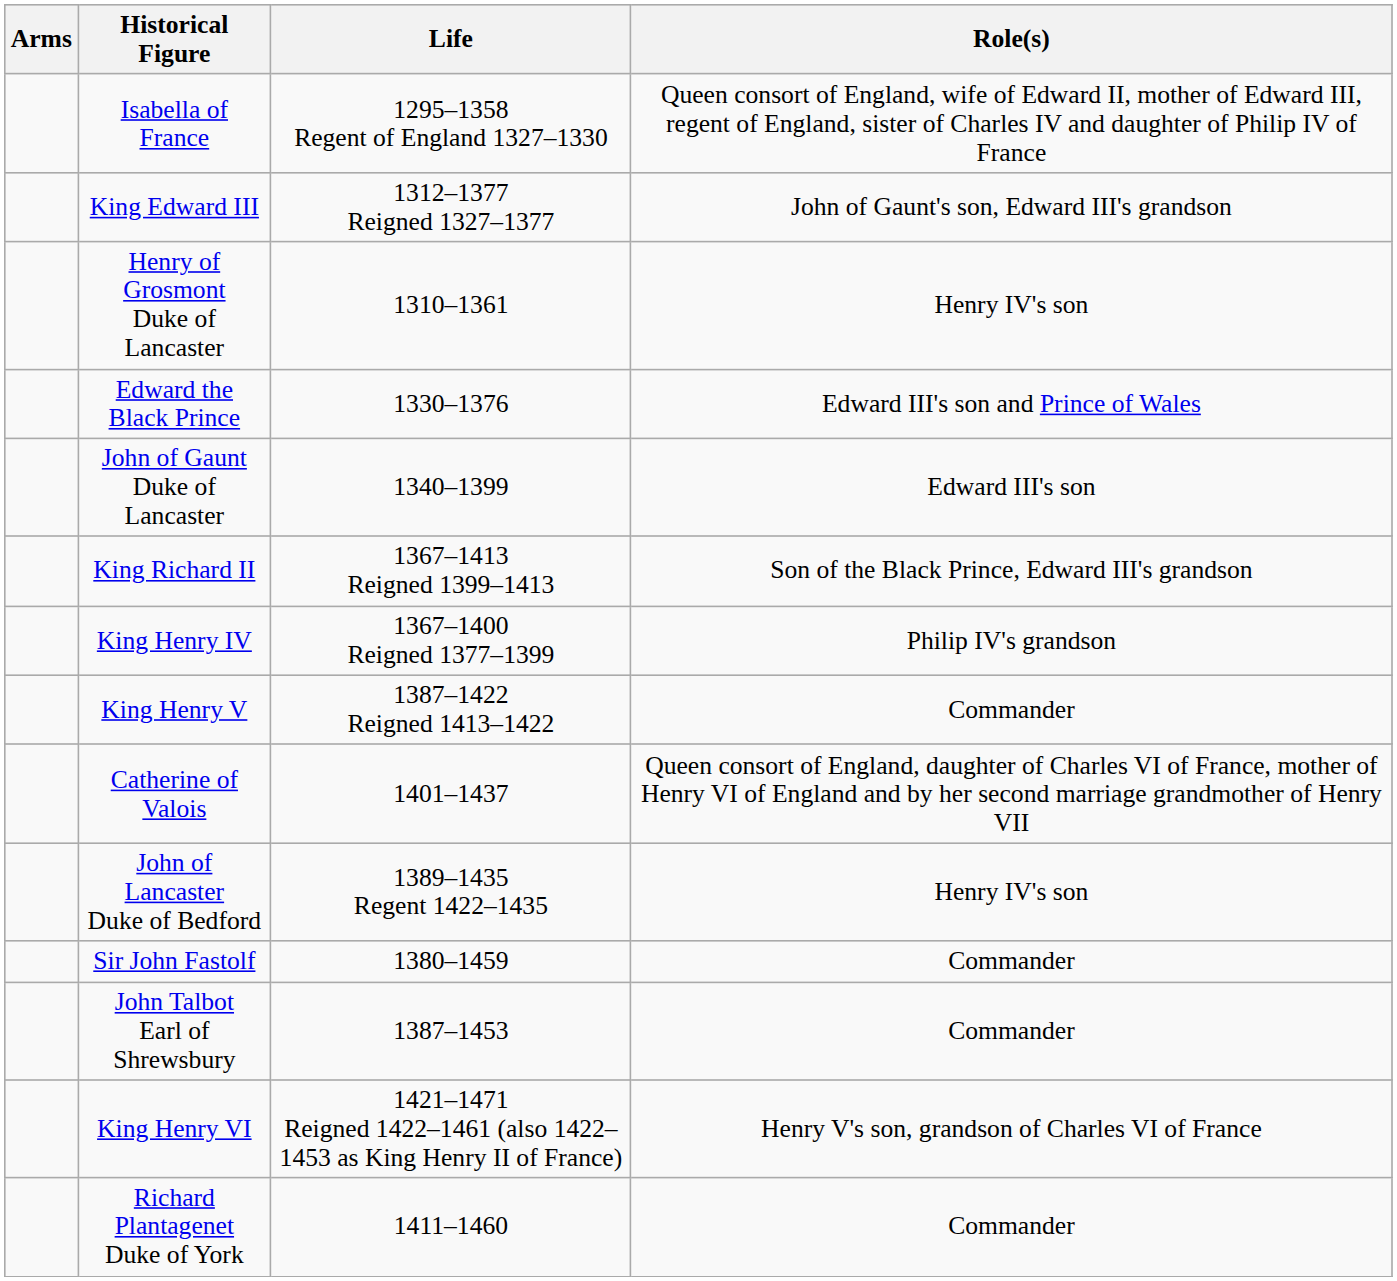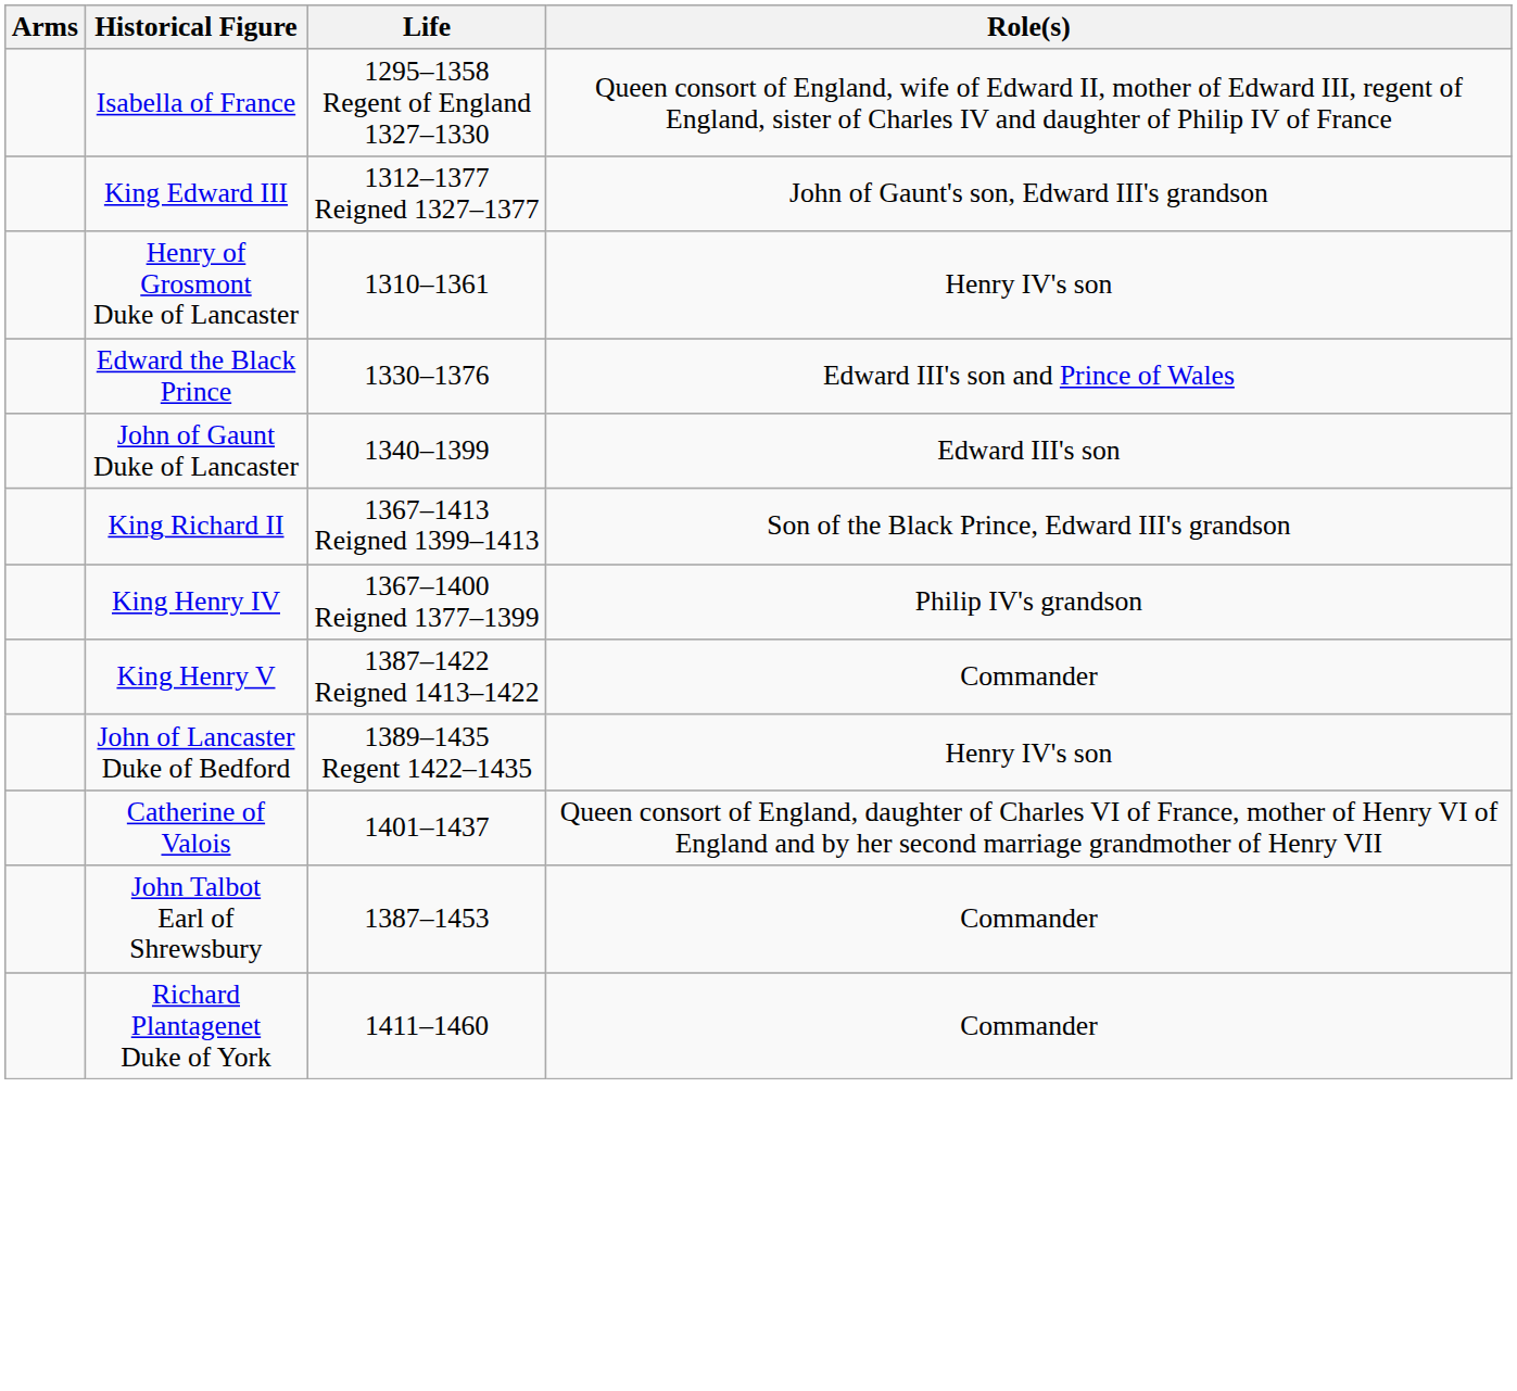 <table class="wikitable sortable" style="text-align:center">
 <tr>
 <th>Arms</th>
 <th>Historical Figure</th>
 <th>Life</th>
 <th>Role(s)</th>
 </tr>
 <tr>
 <td></td>
 <td><a href='#'>Isabella of France</a></td>
 <td>1295–1358<br>Regent of England 1327–1330</td>
 <td>Queen consort of England, wife of Edward II, mother of Edward III, regent of England, sister of Charles IV and daughter of Philip IV of France</td>
 </tr>
 <tr>
 <td></td>
 <td><a href='#'>King Edward III</a></td>
 <td>1312–1377<br>Reigned 1327–1377</td>
 <td>John of Gaunt's son, Edward III's grandson</td>
 </tr>
 <tr>
 <td></td>
 <td><a href='#'>Henry of Grosmont</a><br>Duke of Lancaster</td>
 <td>1310–1361</td>
 <td>Henry IV's son</td>
 </tr>
 <tr>
 <td></td>
 <td><a href='#'>Edward the Black Prince</a></td>
 <td>1330–1376</td>
 <td>Edward III's son and <a href='#'>Prince of Wales</a></td>
 </tr>
 <tr>
 <td></td>
 <td><a href='#'>John of Gaunt</a><br>Duke of Lancaster</td>
 <td>1340–1399</td>
 <td>Edward III's son</td>
 </tr>
 <tr>
 <td></td>
 <td><a href='#'>King Richard II</a></td>
 <td>1367–1413<br>Reigned 1399–1413</td>
 <td>Son of the Black Prince, Edward III's grandson</td>
 </tr>
 <tr>
 <td></td>
 <td><a href='#'>King Henry IV</a></td>
 <td>1367–1400<br>Reigned 1377–1399</td>
 <td>Philip IV's grandson</td>
 </tr>
 <tr>
 <td></td>
 <td><a href='#'>King Henry V</a></td>
 <td>1387–1422<br>Reigned 1413–1422</td>
 <td>Commander</td>
 </tr>
 <tr>
 <td></td>
-<td><a href='#'>Catherine of Valois</a></td>
-<td>1401–1437</td>
-<td>Queen consort of England, daughter of Charles VI of France, mother of Henry VI of England and by her second marriage grandmother of Henry VII</td>
-</tr>
-<tr>
-<td></td>
 <td><a href='#'>John of Lancaster</a><br>Duke of Bedford</td>
 <td>1389–1435<br>Regent 1422–1435</td>
 <td>Henry IV's son</td>
 </tr>
 <tr>
 <td></td>
-<td><a href='#'>Sir John Fastolf</a></td>
-<td>1380–1459</td>
-<td>Commander</td>
+<td><a href='#'>Catherine of Valois</a></td>
+<td>1401–1437</td>
+<td>Queen consort of England, daughter of Charles VI of France, mother of Henry VI of England and by her second marriage grandmother of Henry VII</td>
 </tr>
 <tr>
 <td></td>
 <td><a href='#'>John Talbot</a><br>Earl of Shrewsbury</td>
 <td>1387–1453</td>
 <td>Commander</td>
 </tr>
 <tr>
 <td></td>
-<td><a href='#'>King Henry VI</a></td>
-<td>1421–1471<br>Reigned 1422–1461 (also 1422–1453 as King Henry II of France)</td>
-<td>Henry V's son, grandson of Charles VI of France</td>
-</tr>
-<tr>
-<td></td>
 <td><a href='#'>Richard Plantagenet</a><br>Duke of York</td>
 <td>1411–1460</td>
 <td>Commander</td>
 </tr>
 </table>
